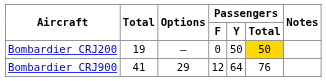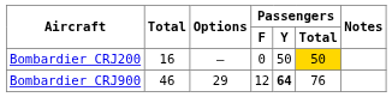 <table class="toccolours" border="1" cellpadding="3" style="border-collapse:collapse; margin:1em auto; text-align:center">
 <tr>
 <th rowspan="2">Aircraft</th>
 <th rowspan="2">Total</th>
 <th rowspan="2">Options</th>
 <th colspan="3" class="unsortable">Passengers</th>
 <th rowspan="2">Notes</th>
 </tr>
 <tr>
 <th><abbr>F</abbr></th>
 <th><abbr>Y</abbr></th>
 <th>Total</th>
 </tr>
 <tr>
 <td><a href='#'>Bombardier CRJ200</a></td>
-<td>19</td>
+<td>16</td>
 <td>—</td>
 <td>0</td>
 <td>50</td>
 <td style="background: gold;">50</td>
 <td></td>
 </tr>
 <tr>
 <td><a href='#'>Bombardier CRJ900</a></td>
-<td>41</td>
+<td>46</td>
 <td>29</td>
 <td>12</td>
-<td>64</td>
+<td><strong>64</strong></td>
 <td>76</td>
 <td></td>
 </tr>
 </table>
